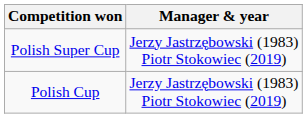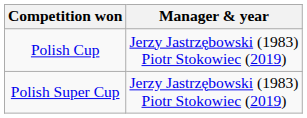 <table class="wikitable" style="text-align: center">
 <tr>
 <th>Competition won</th>
 <th>Manager & year</th>
 </tr>
 <tr>
+<td><a href='#'>Polish Cup</a></td>
+<td><a href='#'>Jerzy Jastrzębowski</a> (1983)<br><a href='#'>Piotr Stokowiec</a> (<a href='#'>2019</a>)</td>
+</tr>
+<tr>
 <td><a href='#'>Polish Super Cup</a></td>
 <td><a href='#'>Jerzy Jastrzębowski</a> (1983)<br><a href='#'>Piotr Stokowiec</a> (<a href='#'>2019</a>)</td>
 </tr>
-<tr>
-<td><a href='#'>Polish Cup</a></td>
-<td><a href='#'>Jerzy Jastrzębowski</a> (1983)<br><a href='#'>Piotr Stokowiec</a> (<a href='#'>2019</a>)</td>
-</tr>
 </table>
